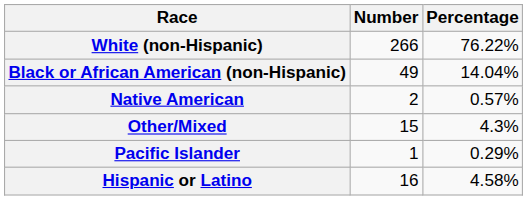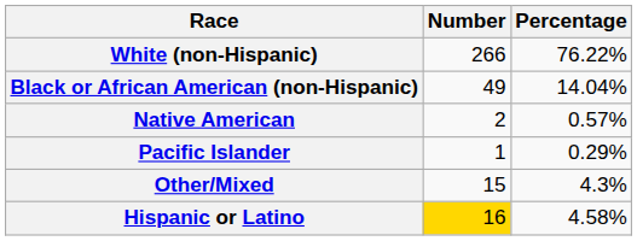 <table class="wikitable" style="text-align:right">
 <tr>
 <th scope="col">Race</th>
 <th scope="col">Number</th>
 <th scope="col">Percentage</th>
 </tr>
 <tr>
 <th scope="row"><a href='#'>White</a> (non-Hispanic)</th>
 <td>266</td>
 <td>76.22%</td>
 </tr>
 <tr>
 <th scope="row"><a href='#'>Black or African American</a> (non-Hispanic)</th>
 <td>49</td>
 <td>14.04%</td>
 </tr>
 <tr>
 <th scope="row"><a href='#'>Native American</a></th>
 <td>2</td>
 <td>0.57%</td>
 </tr>
 <tr>
+<th scope="row"><a href='#'>Pacific Islander</a></th>
+<td>1</td>
+<td>0.29%</td>
+</tr>
+<tr>
 <th scope="row"><a href='#'>Other/Mixed</a></th>
 <td>15</td>
 <td>4.3%</td>
 </tr>
 <tr>
-<th scope="row"><a href='#'>Pacific Islander</a></th>
-<td>1</td>
-<td>0.29%</td>
-</tr>
-<tr>
 <th scope="row"><a href='#'>Hispanic</a> or <a href='#'>Latino</a></th>
-<td>16</td>
+<td style="background: gold;">16</td>
 <td>4.58%</td>
 </tr>
 </table>
